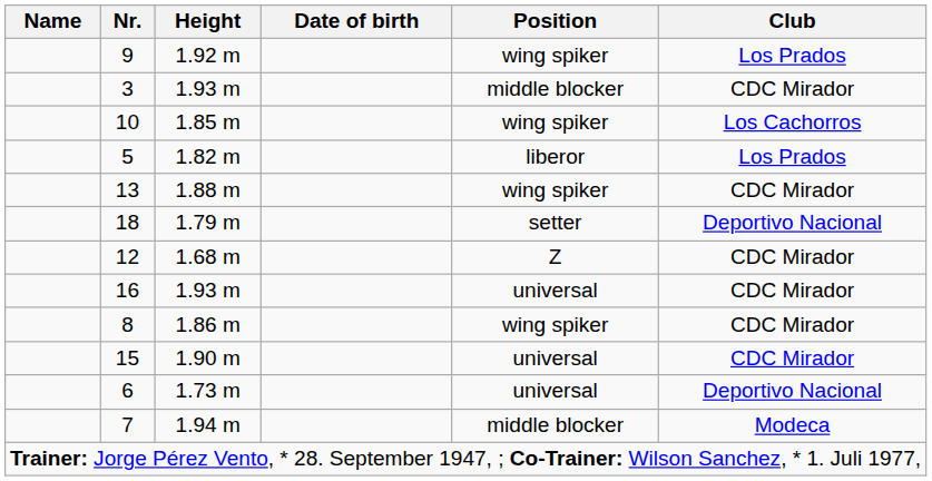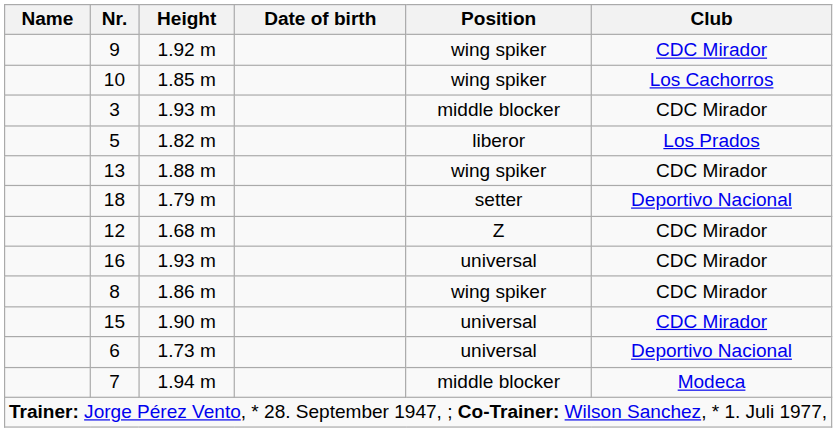 <table class="wikitable sortable" style="margin-bottom:0">
 <tr style="text-align:center; background:lavender;">
 <th>Name</th>
 <th>Nr.</th>
 <th>Height</th>
 <th>Date of birth</th>
 <th>Position</th>
 <th>Club</th>
 </tr>
 <tr style="text-align:center;">
 <td align="left"></td>
 <td>9</td>
 <td>1.92 m</td>
 <td></td>
 <td>wing spiker</td>
-<td><a href='#'>Los Prados</a></td>
+<td><a href='#'>CDC Mirador</a></td>
+</tr>
+<tr style="text-align:center;">
+<td align="left"></td>
+<td>10</td>
+<td>1.85 m</td>
+<td></td>
+<td>wing spiker</td>
+<td><a href='#'>Los Cachorros</a></td>
 </tr>
 <tr style="text-align:center;">
 <td align="left"></td>
 <td>3</td>
 <td>1.93 m</td>
 <td></td>
 <td>middle blocker</td>
 <td>CDC Mirador</td>
-</tr>
-<tr style="text-align:center;">
-<td align="left"></td>
-<td>10</td>
-<td>1.85 m</td>
-<td></td>
-<td>wing spiker</td>
-<td><a href='#'>Los Cachorros</a></td>
 </tr>
 <tr style="text-align:center;">
 <td align="left"></td>
 <td>5</td>
 <td>1.82 m</td>
 <td></td>
 <td>liberor</td>
 <td><a href='#'>Los Prados</a></td>
 </tr>
 <tr style="text-align:center;">
 <td align="left"></td>
 <td>13</td>
 <td>1.88 m</td>
 <td></td>
 <td>wing spiker</td>
 <td>CDC Mirador</td>
 </tr>
 <tr style="text-align:center;">
 <td align="left"></td>
 <td>18</td>
 <td>1.79 m</td>
 <td></td>
 <td>setter</td>
 <td><a href='#'>Deportivo Nacional</a></td>
 </tr>
 <tr style="text-align:center;">
 <td align="left"></td>
 <td>12</td>
 <td>1.68 m</td>
 <td></td>
 <td>Z</td>
 <td>CDC Mirador</td>
 </tr>
 <tr style="text-align:center;">
 <td align="left"></td>
 <td>16</td>
 <td>1.93 m</td>
 <td></td>
 <td>universal</td>
 <td>CDC Mirador</td>
 </tr>
 <tr style="text-align:center;">
 <td align="left"></td>
 <td>8</td>
 <td>1.86 m</td>
 <td></td>
 <td>wing spiker</td>
 <td>CDC Mirador</td>
 </tr>
 <tr style="text-align:center;">
 <td align="left"></td>
 <td>15</td>
 <td>1.90 m</td>
 <td></td>
 <td>universal</td>
 <td><a href='#'>CDC Mirador</a></td>
 </tr>
 <tr style="text-align:center;">
 <td align="left"></td>
 <td>6</td>
 <td>1.73 m</td>
 <td></td>
 <td>universal</td>
 <td><a href='#'>Deportivo Nacional</a></td>
 </tr>
 <tr style="text-align:center;">
 <td align="left"></td>
 <td>7</td>
 <td>1.94 m</td>
 <td></td>
 <td>middle blocker</td>
 <td><a href='#'>Modeca</a></td>
 </tr>
 <tr class="sortbottom">
 <td colspan="6"><strong>Trainer:</strong> <a href='#'>Jorge Pérez Vento</a>, * 28. September 1947, ; <strong>Co-Trainer:</strong> <a href='#'>Wilson Sanchez</a>, * 1. Juli 1977, </td>
 </tr>
 </table>
